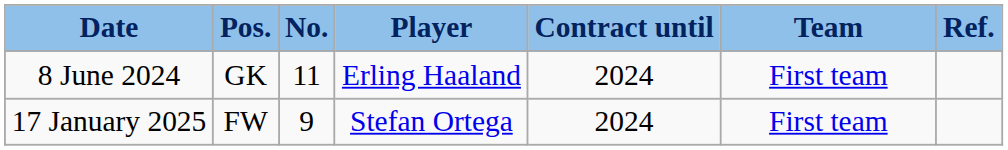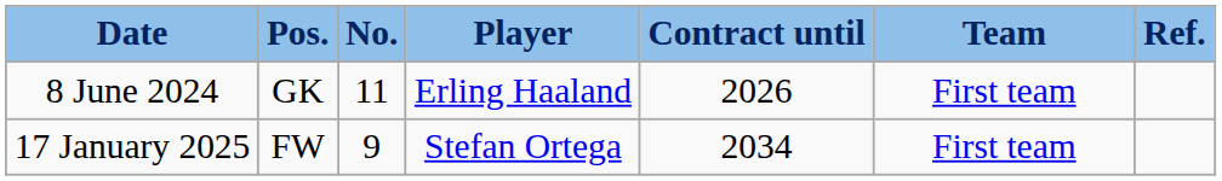 <table class="wikitable" style="text-align:center; font-size:100%; ">
 <tr>
 <th style="background:#8FC0E9; color:#022360;"><strong>Date</strong></th>
 <th style="background:#8FC0E9; color:#022360;"><strong>Pos.</strong></th>
 <th style="background:#8FC0E9; color:#022360;"><strong>No.</strong></th>
 <th style="background:#8FC0E9; color:#022360;"><strong>Player</strong></th>
 <th style="background:#8FC0E9; color:#022360;"><strong>Contract until</strong></th>
 <th style="background:#8FC0E9; color:#022360; width:110px;"><strong>Team</strong></th>
 <th style="background:#8FC0E9; color:#022360;"><strong>Ref.</strong></th>
 </tr>
 <tr>
 <td>8 June 2024</td>
 <td>GK</td>
 <td>11</td>
 <td> <a href='#'>Erling Haaland</a></td>
-<td>2024</td>
+<td>2026</td>
 <td><a href='#'>First team</a></td>
 <td></td>
 </tr>
 <tr>
 <td>17 January 2025</td>
 <td>FW</td>
 <td>9</td>
 <td> <a href='#'>Stefan Ortega</a></td>
-<td>2024</td>
+<td>2034</td>
 <td><a href='#'>First team</a></td>
 <td></td>
 </tr>
 </table>
